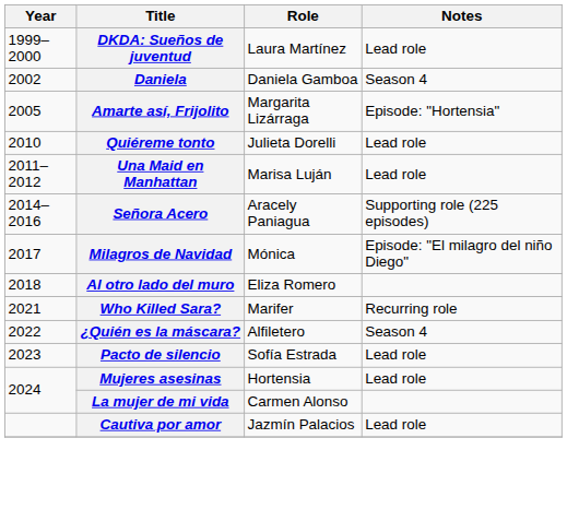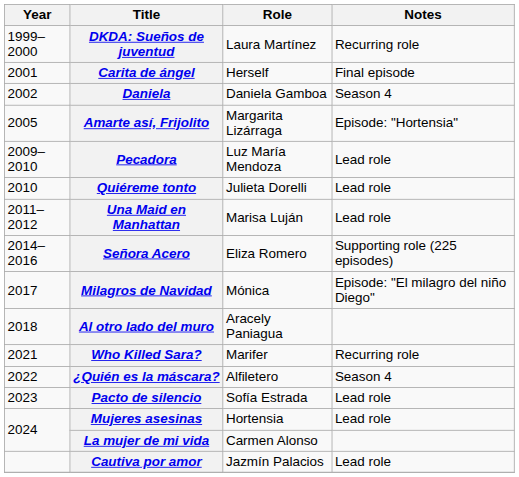 <table class="wikitable plainrowheaders sortable">
 <tr>
 <th scope="col">Year</th>
 <th scope="col">Title</th>
 <th scope="col">Role</th>
 <th scope="col" class="unsortable">Notes</th>
 </tr>
 <tr>
 <td>1999–2000</td>
 <th scope="row"><em><a href='#'>DKDA: Sueños de juventud</a></em></th>
 <td>Laura Martínez</td>
-<td>Lead role</td>
+<td>Recurring role</td>
+</tr>
+<tr>
+<td>2001</td>
+<th scope="row"><em><a href='#'>Carita de ángel</a></em></th>
+<td>Herself</td>
+<td>Final episode</td>
 </tr>
 <tr>
 <td>2002</td>
 <th scope="row"><em><a href='#'>Daniela</a></em></th>
 <td>Daniela Gamboa</td>
 <td>Season 4</td>
 </tr>
 <tr>
 <td>2005</td>
 <th scope="row"><em><a href='#'>Amarte así, Frijolito</a></em></th>
 <td>Margarita Lizárraga</td>
 <td>Episode: "Hortensia"</td>
+</tr>
+<tr>
+<td>2009–2010</td>
+<th scope="row"><em><a href='#'>Pecadora</a></em></th>
+<td>Luz María Mendoza</td>
+<td>Lead role</td>
 </tr>
 <tr>
 <td>2010</td>
 <th scope="row"><em><a href='#'>Quiéreme tonto</a></em></th>
 <td>Julieta Dorelli</td>
 <td>Lead role</td>
 </tr>
 <tr>
 <td>2011–2012</td>
 <th scope="row"><em><a href='#'>Una Maid en Manhattan</a></em></th>
 <td>Marisa Luján</td>
 <td>Lead role</td>
 </tr>
 <tr>
 <td>2014–2016</td>
 <th scope="row"><em><a href='#'>Señora Acero</a></em></th>
-<td>Aracely Paniagua</td>
+<td>Eliza Romero</td>
 <td>Supporting role (225 episodes)</td>
 </tr>
 <tr>
 <td>2017</td>
 <th scope="row"><em><a href='#'>Milagros de Navidad</a></em></th>
 <td>Mónica</td>
 <td>Episode: "El milagro del niño Diego"</td>
 </tr>
 <tr>
 <td>2018</td>
 <th scope="row"><em><a href='#'>Al otro lado del muro</a></em></th>
-<td>Eliza Romero</td>
+<td>Aracely Paniagua</td>
 <td></td>
 </tr>
 <tr>
 <td>2021</td>
 <th scope="row"><em><a href='#'>Who Killed Sara?</a></em></th>
 <td>Marifer</td>
 <td>Recurring role</td>
 </tr>
 <tr>
 <td>2022</td>
 <th scope="row"><em><a href='#'>¿Quién es la máscara?</a></em></th>
 <td>Alfiletero</td>
 <td>Season 4</td>
 </tr>
 <tr>
 <td>2023</td>
 <th scope="row"><em><a href='#'>Pacto de silencio</a></em></th>
 <td>Sofía Estrada</td>
 <td>Lead role</td>
 </tr>
 <tr>
 <td rowspan=2>2024</td>
 <th scope="row"><em><a href='#'>Mujeres asesinas</a></em></th>
 <td>Hortensia</td>
 <td>Lead role</td>
 </tr>
 <tr>
 <th scope="row"><em><a href='#'>La mujer de mi vida</a></em></th>
 <td>Carmen Alonso</td>
 <td></td>
 </tr>
 <tr>
 <td></td>
 <th scope="row"><em><a href='#'>Cautiva por amor</a></em></th>
 <td>Jazmín Palacios</td>
 <td>Lead role</td>
 </tr>
 <tr>
 </tr>
 </table>
